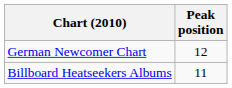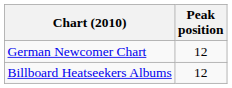 <table class="wikitable">
 <tr>
 <th>Chart (2010)</th>
 <th>Peak<br>position</th>
 </tr>
 <tr>
 <td align="left"><a href='#'>German Newcomer Chart</a></td>
 <td style="text-align:center;">12</td>
 </tr>
 <tr>
 <td align="left"><a href='#'>Billboard Heatseekers Albums</a></td>
-<td style="text-align:center;">11</td>
+<td style="text-align:center;">12</td>
 </tr>
 </table>
